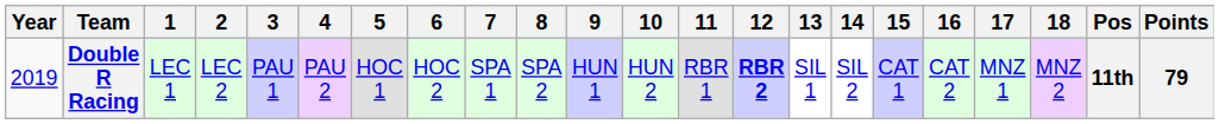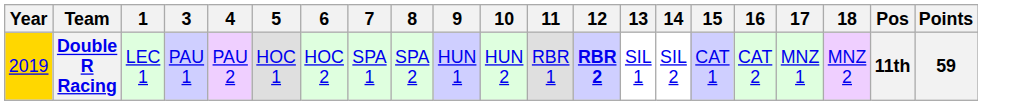 <table class="wikitable" style="text-align:center; font-size:85%">
 <tr>
 <th>Year</th>
 <th>Team</th>
 <th>1</th>
-<th>2</th>
 <th>3</th>
 <th>4</th>
 <th>5</th>
 <th>6</th>
 <th>7</th>
 <th>8</th>
 <th>9</th>
 <th>10</th>
 <th>11</th>
 <th>12</th>
 <th>13</th>
 <th>14</th>
 <th>15</th>
 <th>16</th>
 <th>17</th>
 <th>18</th>
 <th>Pos</th>
 <th>Points</th>
 </tr>
 <tr>
-<td><a href='#'>2019</a></td>
+<td style="background: gold;"><a href='#'>2019</a></td>
 <th><a href='#'>Double R Racing</a></th>
 <td style="background:#DFFFDF"><a href='#'>LEC<br>1</a><br></td>
-<td style="background:#DFFFDF"><a href='#'>LEC<br>2</a><br></td>
 <td style="background:#CFCFFF"><a href='#'>PAU<br>1</a><br></td>
 <td style="background:#EFCFFF"><a href='#'>PAU<br>2</a><br></td>
 <td style="background:#DFDFDF"><a href='#'>HOC<br>1</a><br></td>
 <td style="background:#DFFFDF"><a href='#'>HOC<br>2</a><br></td>
 <td style="background:#DFFFDF"><a href='#'>SPA<br>1</a><br></td>
 <td style="background:#DFFFDF"><a href='#'>SPA<br>2</a><br></td>
 <td style="background:#CFCFFF"><a href='#'>HUN<br>1</a><br></td>
 <td style="background:#DFFFDF"><a href='#'>HUN<br>2</a><br></td>
 <td style="background:#DFDFDF"><a href='#'>RBR<br>1</a><br></td>
 <td style="background:#CFCFFF"><strong><a href='#'>RBR<br>2</a><br></strong></td>
 <td style="background:#FFFFFF"><a href='#'>SIL<br>1</a><br></td>
 <td style="background:#FFFFFF"><a href='#'>SIL<br>2</a><br></td>
 <td style="background:#CFCFFF"><a href='#'>CAT<br>1</a><br></td>
 <td style="background:#DFFFDF"><a href='#'>CAT<br>2</a><br></td>
 <td style="background:#DFFFDF"><a href='#'>MNZ<br>1</a><br></td>
 <td style="background:#EFCFFF"><a href='#'>MNZ<br>2</a><br></td>
 <th>11th</th>
-<th>79</th>
+<th>59</th>
 </tr>
 </table>
